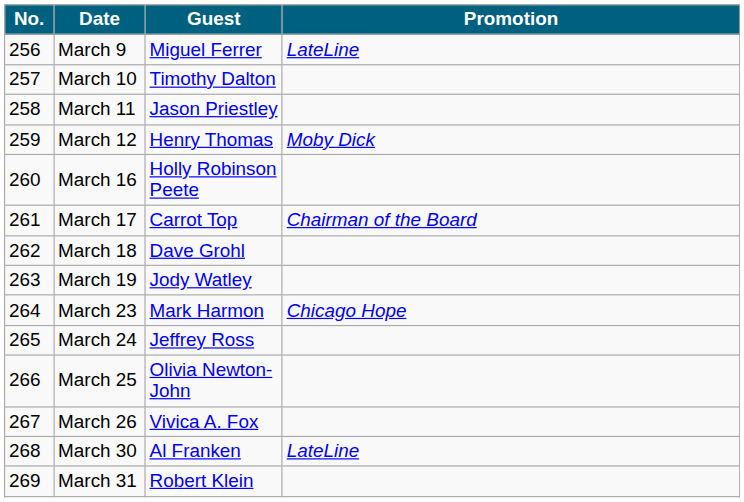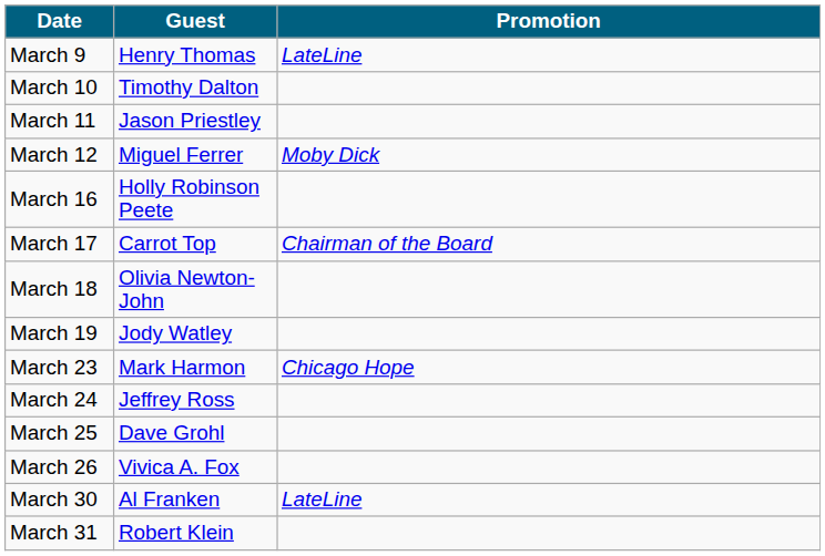 <table class="wikitable" width="100%">
 <tr>
-<th width="5%" style="background:#006080; color:#FFFFFF"><abbr>No.</abbr></th>
 <th width="10%" style="background:#006080; color:#FFFFFF">Date</th>
 <th width="15%" style="background:#006080; color:#FFFFFF">Guest</th>
 <th width="50%" style="background:#006080; color:#FFFFFF">Promotion</th>
 </tr>
 <tr>
-<td>256</td>
 <td>March 9</td>
-<td><a href='#'>Miguel Ferrer</a></td>
+<td><a href='#'>Henry Thomas</a></td>
 <td><em><a href='#'>LateLine</a></em></td>
 </tr>
 <tr>
-<td>257</td>
 <td>March 10</td>
 <td><a href='#'>Timothy Dalton</a></td>
 <td></td>
 </tr>
 <tr>
-<td>258</td>
 <td>March 11</td>
 <td><a href='#'>Jason Priestley</a></td>
 <td></td>
 </tr>
 <tr>
-<td>259</td>
 <td>March 12</td>
-<td><a href='#'>Henry Thomas</a></td>
+<td><a href='#'>Miguel Ferrer</a></td>
 <td><em><a href='#'>Moby Dick</a></em></td>
 </tr>
 <tr>
-<td>260</td>
 <td>March 16</td>
 <td><a href='#'>Holly Robinson Peete</a></td>
 <td></td>
 </tr>
 <tr>
-<td>261</td>
 <td>March 17</td>
 <td><a href='#'>Carrot Top</a></td>
 <td><em><a href='#'>Chairman of the Board</a></em></td>
 </tr>
 <tr>
-<td>262</td>
 <td>March 18</td>
-<td><a href='#'>Dave Grohl</a></td>
+<td><a href='#'>Olivia Newton-John</a></td>
 <td></td>
 </tr>
 <tr>
-<td>263</td>
 <td>March 19</td>
 <td><a href='#'>Jody Watley</a></td>
 <td></td>
 </tr>
 <tr>
-<td>264</td>
 <td>March 23</td>
 <td><a href='#'>Mark Harmon</a></td>
 <td><em><a href='#'>Chicago Hope</a></em></td>
 </tr>
 <tr>
-<td>265</td>
 <td>March 24</td>
 <td><a href='#'>Jeffrey Ross</a></td>
 <td></td>
 </tr>
 <tr>
-<td>266</td>
 <td>March 25</td>
-<td><a href='#'>Olivia Newton-John</a></td>
+<td><a href='#'>Dave Grohl</a></td>
 <td></td>
 </tr>
 <tr>
-<td>267</td>
 <td>March 26</td>
 <td><a href='#'>Vivica A. Fox</a></td>
 <td></td>
 </tr>
 <tr>
-<td>268</td>
 <td>March 30</td>
 <td><a href='#'>Al Franken</a></td>
 <td><em><a href='#'>LateLine</a></em></td>
 </tr>
 <tr>
-<td>269</td>
 <td>March 31</td>
 <td><a href='#'>Robert Klein</a></td>
 <td></td>
 </tr>
 </table>
